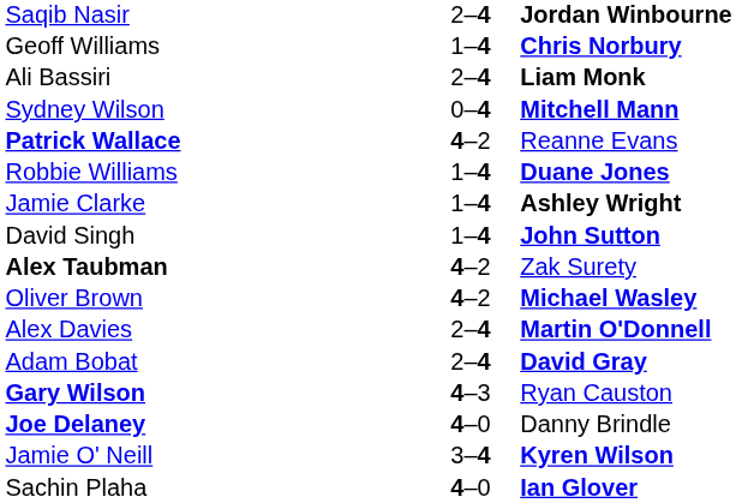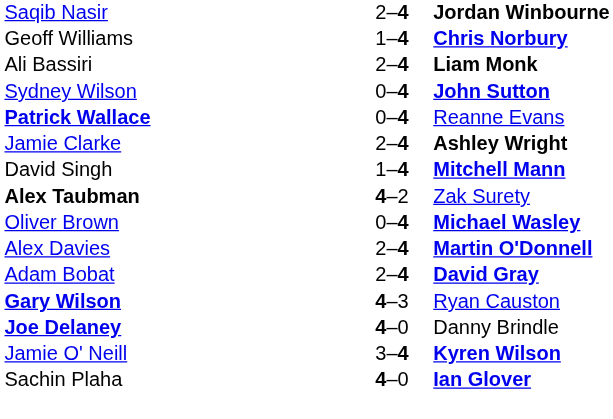 <table width="100%" cellspacing="1">
 <tr>
 <th width=45%></th>
 <th width=10%></th>
 <th width=45%></th>
 </tr>
 <tr>
 <td> <a href='#'>Saqib Nasir</a></td>
 <td align="center">2–<strong>4</strong></td>
 <td> <strong>Jordan Winbourne</strong></td>
 </tr>
 <tr>
 <td> Geoff Williams</td>
 <td align="center">1–<strong>4</strong></td>
 <td> <strong><a href='#'>Chris Norbury</a></strong></td>
 </tr>
 <tr>
 <td> Ali Bassiri</td>
 <td align="center">2–<strong>4</strong></td>
 <td> <strong>Liam Monk</strong></td>
 </tr>
 <tr>
 <td> <a href='#'>Sydney Wilson</a></td>
 <td align="center">0–<strong>4</strong></td>
-<td> <strong><a href='#'>Mitchell Mann</a></strong></td>
+<td> <strong><a href='#'>John Sutton</a></strong></td>
 </tr>
 <tr>
 <td> <strong><a href='#'>Patrick Wallace</a></strong></td>
-<td align="center"><strong>4</strong>–2</td>
+<td align="center">0–<strong>4</strong></td>
 <td> <a href='#'>Reanne Evans</a></td>
 </tr>
 <tr>
-<td> <a href='#'>Robbie Williams</a></td>
-<td align="center">1–<strong>4</strong></td>
-<td> <strong><a href='#'>Duane Jones</a></strong></td>
-</tr>
-<tr>
 <td> <a href='#'>Jamie Clarke</a></td>
-<td align="center">1–<strong>4</strong></td>
+<td align="center">2–<strong>4</strong></td>
 <td> <strong>Ashley Wright</strong></td>
 </tr>
 <tr>
 <td> David Singh</td>
 <td align="center">1–<strong>4</strong></td>
-<td> <strong><a href='#'>John Sutton</a></strong></td>
+<td> <strong><a href='#'>Mitchell Mann</a></strong></td>
 </tr>
 <tr>
 <td> <strong>Alex Taubman</strong></td>
 <td align="center"><strong>4</strong>–2</td>
 <td> <a href='#'>Zak Surety</a></td>
 </tr>
 <tr>
 <td> <a href='#'>Oliver Brown</a></td>
-<td align="center"><strong>4</strong>–2</td>
+<td align="center">0–<strong>4</strong></td>
 <td> <strong><a href='#'>Michael Wasley</a></strong></td>
 </tr>
 <tr>
 <td> <a href='#'>Alex Davies</a></td>
 <td align="center">2–<strong>4</strong></td>
 <td> <strong><a href='#'>Martin O'Donnell</a></strong></td>
 </tr>
 <tr>
 <td> <a href='#'>Adam Bobat</a></td>
 <td align="center">2–<strong>4</strong></td>
 <td> <strong><a href='#'>David Gray</a></strong></td>
 </tr>
 <tr>
 <td> <strong><a href='#'>Gary Wilson</a></strong></td>
 <td align="center"><strong>4</strong>–3</td>
 <td> <a href='#'>Ryan Causton</a></td>
 </tr>
 <tr>
 <td> <strong><a href='#'>Joe Delaney</a></strong></td>
 <td align="center"><strong>4</strong>–0</td>
 <td> Danny Brindle</td>
 </tr>
 <tr>
 <td> <a href='#'>Jamie O' Neill</a></td>
 <td align="center">3–<strong>4</strong></td>
 <td> <strong><a href='#'>Kyren Wilson</a></strong></td>
 </tr>
 <tr>
 <td> Sachin Plaha</td>
 <td align="center"><strong>4</strong>–0</td>
 <td> <strong><a href='#'>Ian Glover</a></strong></td>
 </tr>
 </table>
